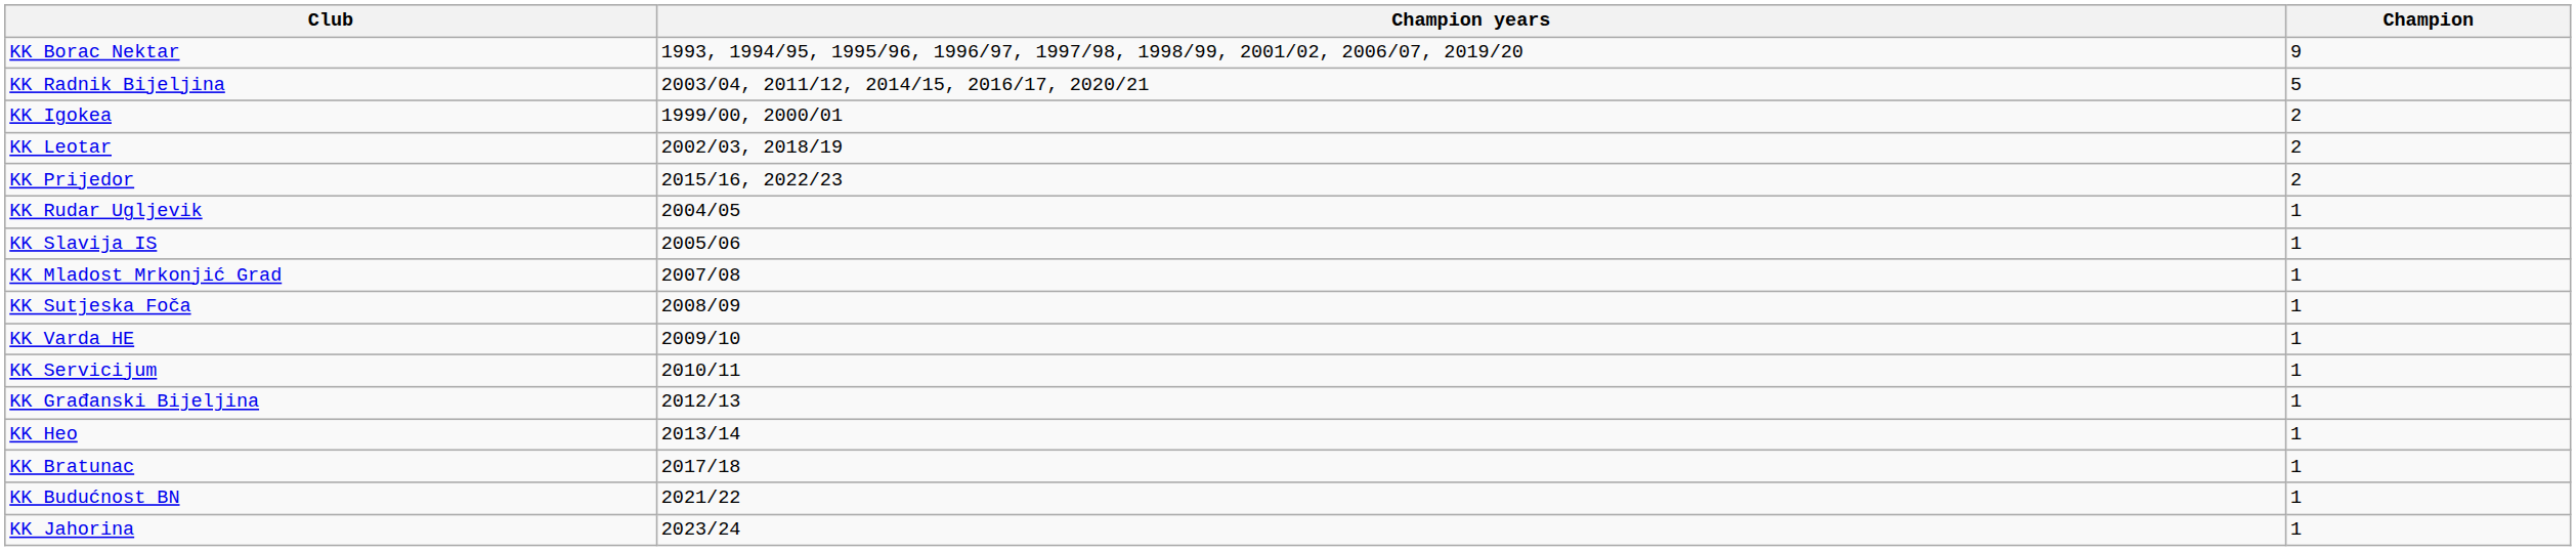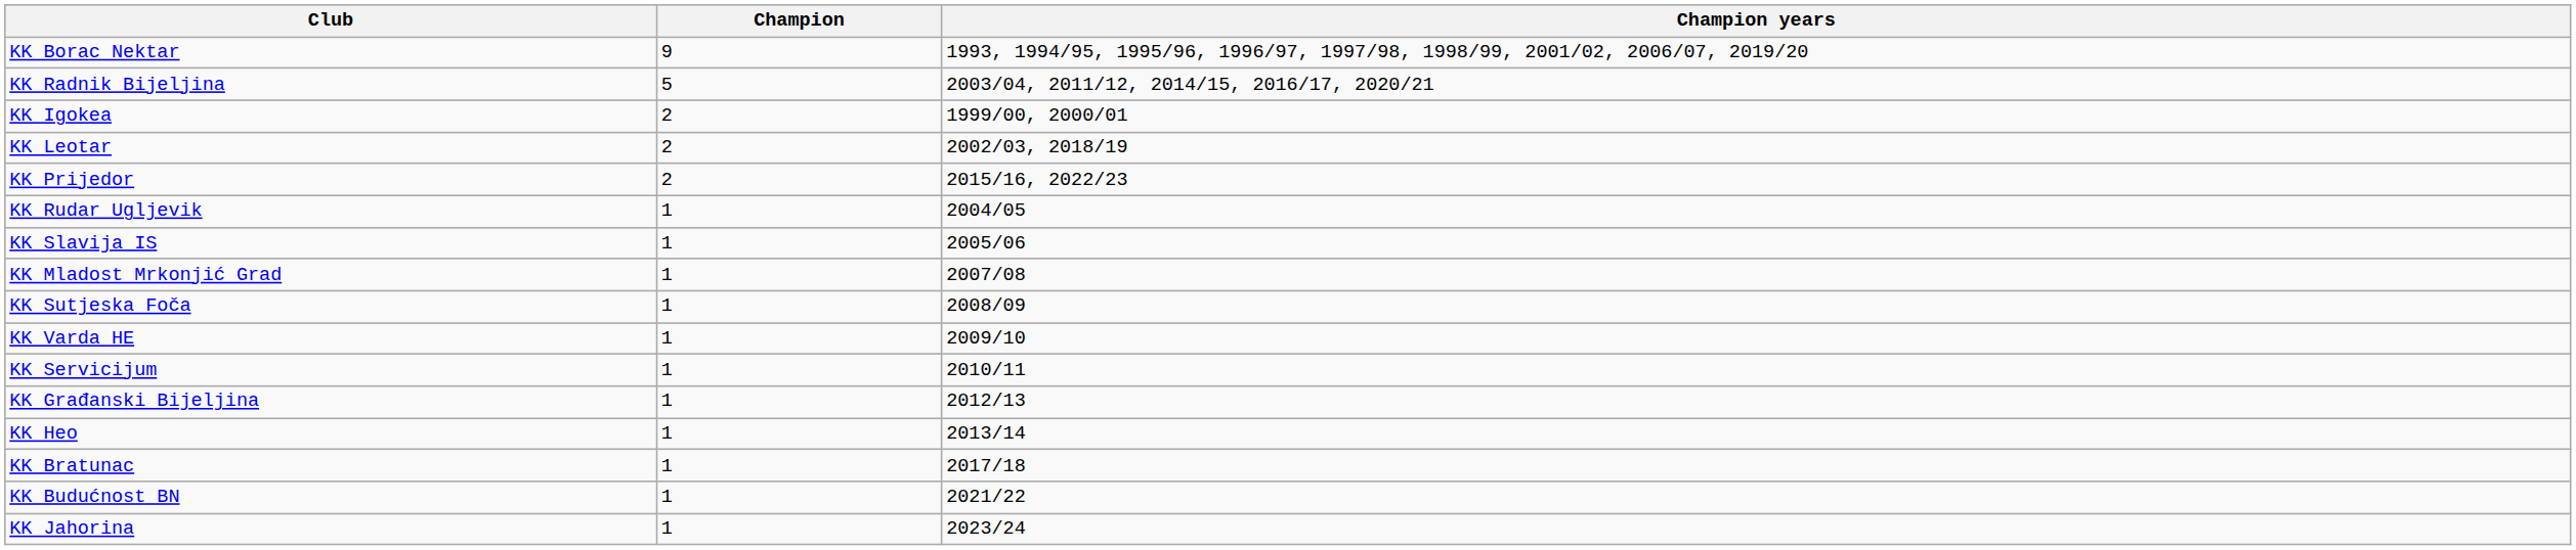 <table class="wikitable col2cen col3cen" style="width:80%; font-size:90%">
 <tr>
 <th width=16%>Club</th>
+<th width="7%">Champion</th>
 <th width="40%">Champion years</th>
-<th width="7%">Champion</th>
 </tr>
 <tr>
 <td><a href='#'>KK Borac Nektar</a></td>
+<td>9</td>
 <td>1993, 1994/95, 1995/96, 1996/97, 1997/98, 1998/99, 2001/02, 2006/07, 2019/20</td>
-<td>9</td>
 </tr>
 <tr>
 <td><a href='#'>KK Radnik Bijeljina</a></td>
+<td>5</td>
 <td>2003/04, 2011/12, 2014/15, 2016/17, 2020/21</td>
-<td>5</td>
 </tr>
 <tr>
 <td><a href='#'>KK Igokea</a></td>
+<td>2</td>
 <td>1999/00, 2000/01</td>
-<td>2</td>
 </tr>
 <tr>
 <td><a href='#'>KK Leotar</a></td>
+<td>2</td>
 <td>2002/03, 2018/19</td>
-<td>2</td>
 </tr>
 <tr>
 <td><a href='#'>KK Prijedor</a></td>
+<td>2</td>
 <td>2015/16, 2022/23</td>
-<td>2</td>
 </tr>
 <tr>
 <td><a href='#'>KK Rudar Ugljevik</a></td>
+<td>1</td>
 <td>2004/05</td>
-<td>1</td>
 </tr>
 <tr>
 <td><a href='#'>KK Slavija IS</a></td>
+<td>1</td>
 <td>2005/06</td>
-<td>1</td>
 </tr>
 <tr>
 <td><a href='#'>KK Mladost Mrkonjić Grad</a></td>
+<td>1</td>
 <td>2007/08</td>
-<td>1</td>
 </tr>
 <tr>
 <td><a href='#'>KK Sutjeska Foča</a></td>
+<td>1</td>
 <td>2008/09</td>
-<td>1</td>
 </tr>
 <tr>
 <td><a href='#'>KK Varda HE</a></td>
+<td>1</td>
 <td>2009/10</td>
-<td>1</td>
 </tr>
 <tr>
 <td><a href='#'>KK Servicijum</a></td>
+<td>1</td>
 <td>2010/11</td>
-<td>1</td>
 </tr>
 <tr>
 <td><a href='#'>KK Građanski Bijeljina</a></td>
+<td>1</td>
 <td>2012/13</td>
-<td>1</td>
 </tr>
 <tr>
 <td><a href='#'>KK Heo</a></td>
+<td>1</td>
 <td>2013/14</td>
-<td>1</td>
 </tr>
 <tr>
 <td><a href='#'>KK Bratunac</a></td>
+<td>1</td>
 <td>2017/18</td>
-<td>1</td>
 </tr>
 <tr>
 <td><a href='#'>KK Budućnost BN</a></td>
+<td>1</td>
 <td>2021/22</td>
-<td>1</td>
 </tr>
 <tr>
 <td><a href='#'>KK Jahorina</a></td>
+<td>1</td>
 <td>2023/24</td>
-<td>1</td>
 </tr>
 </table>
